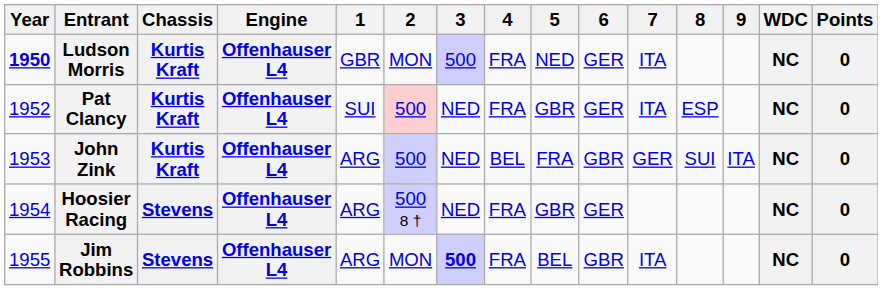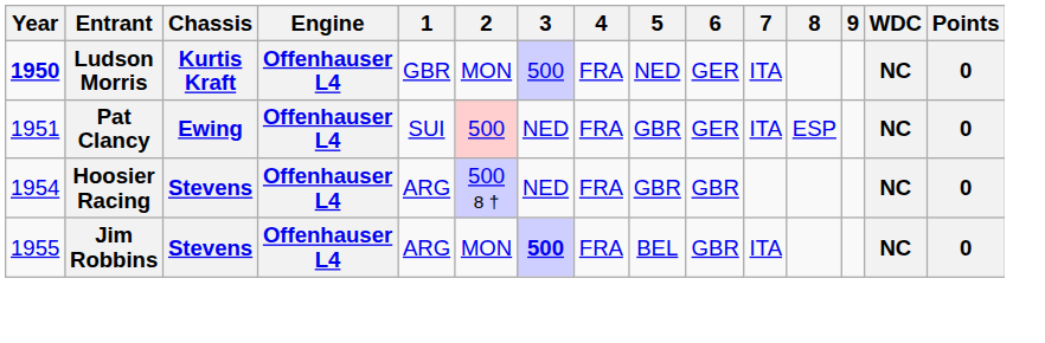 <table class="wikitable" style="text-align:center; font-size:90%">
 <tr>
 <th>Year</th>
 <th>Entrant</th>
 <th>Chassis</th>
 <th>Engine</th>
 <th>1</th>
 <th>2</th>
 <th>3</th>
 <th>4</th>
 <th>5</th>
 <th>6</th>
 <th>7</th>
 <th>8</th>
 <th>9</th>
 <th>WDC</th>
 <th>Points</th>
 </tr>
 <tr>
 <td><strong><a href='#'>1950</a></strong></td>
 <th>Ludson Morris</th>
 <th><a href='#'>Kurtis Kraft</a></th>
 <th><a href='#'>Offenhauser</a> <a href='#'>L4</a></th>
 <td><a href='#'>GBR</a></td>
 <td><a href='#'>MON</a></td>
 <td style="background:#cfcfff;"><a href='#'>500</a><br></td>
 <td><a href='#'>FRA</a></td>
 <td><a href='#'>NED</a></td>
 <td><a href='#'>GER</a></td>
 <td><a href='#'>ITA</a></td>
 <td></td>
 <td></td>
 <th>NC</th>
 <th>0</th>
 </tr>
 <tr>
-<td><a href='#'>1952</a></td>
+<td><a href='#'>1951</a></td>
 <th>Pat Clancy</th>
-<th><a href='#'>Kurtis Kraft</a></th>
+<th><a href='#'>Ewing</a></th>
 <th><a href='#'>Offenhauser</a> <a href='#'>L4</a></th>
 <td><a href='#'>SUI</a></td>
 <td style="background:#FFCFCF;"><a href='#'>500</a><br></td>
 <td><a href='#'>NED</a></td>
 <td><a href='#'>FRA</a></td>
 <td><a href='#'>GBR</a></td>
 <td><a href='#'>GER</a></td>
 <td><a href='#'>ITA</a></td>
 <td><a href='#'>ESP</a></td>
 <td></td>
 <th>NC</th>
 <th>0</th>
 </tr>
 <tr>
-<td><a href='#'>1953</a></td>
-<th>John Zink</th>
-<th><a href='#'>Kurtis Kraft</a></th>
-<th><a href='#'>Offenhauser</a> <a href='#'>L4</a></th>
-<td><a href='#'>ARG</a></td>
-<td style="background:#cfcfff;"><a href='#'>500</a><br></td>
-<td><a href='#'>NED</a></td>
-<td><a href='#'>BEL</a></td>
-<td><a href='#'>FRA</a></td>
-<td><a href='#'>GBR</a></td>
-<td><a href='#'>GER</a></td>
-<td><a href='#'>SUI</a></td>
-<td><a href='#'>ITA</a></td>
-<th>NC</th>
-<th>0</th>
-</tr>
-<tr>
 <td><a href='#'>1954</a></td>
 <th>Hoosier Racing</th>
 <th><a href='#'>Stevens</a></th>
 <th><a href='#'>Offenhauser</a> <a href='#'>L4</a></th>
 <td><a href='#'>ARG</a></td>
 <td style="background:#cfcfff;"><a href='#'>500</a><br><small>8 †</small></td>
 <td><a href='#'>NED</a></td>
 <td><a href='#'>FRA</a></td>
 <td><a href='#'>GBR</a></td>
-<td><a href='#'>GER</a></td>
+<td><a href='#'>GBR</a></td>
 <td></td>
 <td></td>
 <td></td>
 <th>NC</th>
 <th>0</th>
 </tr>
 <tr>
 <td><a href='#'>1955</a></td>
 <th>Jim Robbins</th>
 <th><a href='#'>Stevens</a></th>
 <th><a href='#'>Offenhauser</a> <a href='#'>L4</a></th>
 <td><a href='#'>ARG</a></td>
 <td><a href='#'>MON</a></td>
 <td style="background:#cfcfff;"><strong><a href='#'>500</a></strong><br></td>
 <td><a href='#'>FRA</a></td>
 <td><a href='#'>BEL</a></td>
 <td><a href='#'>GBR</a></td>
 <td><a href='#'>ITA</a></td>
 <td></td>
 <td></td>
 <th>NC</th>
 <th>0</th>
 </tr>
 </table>
